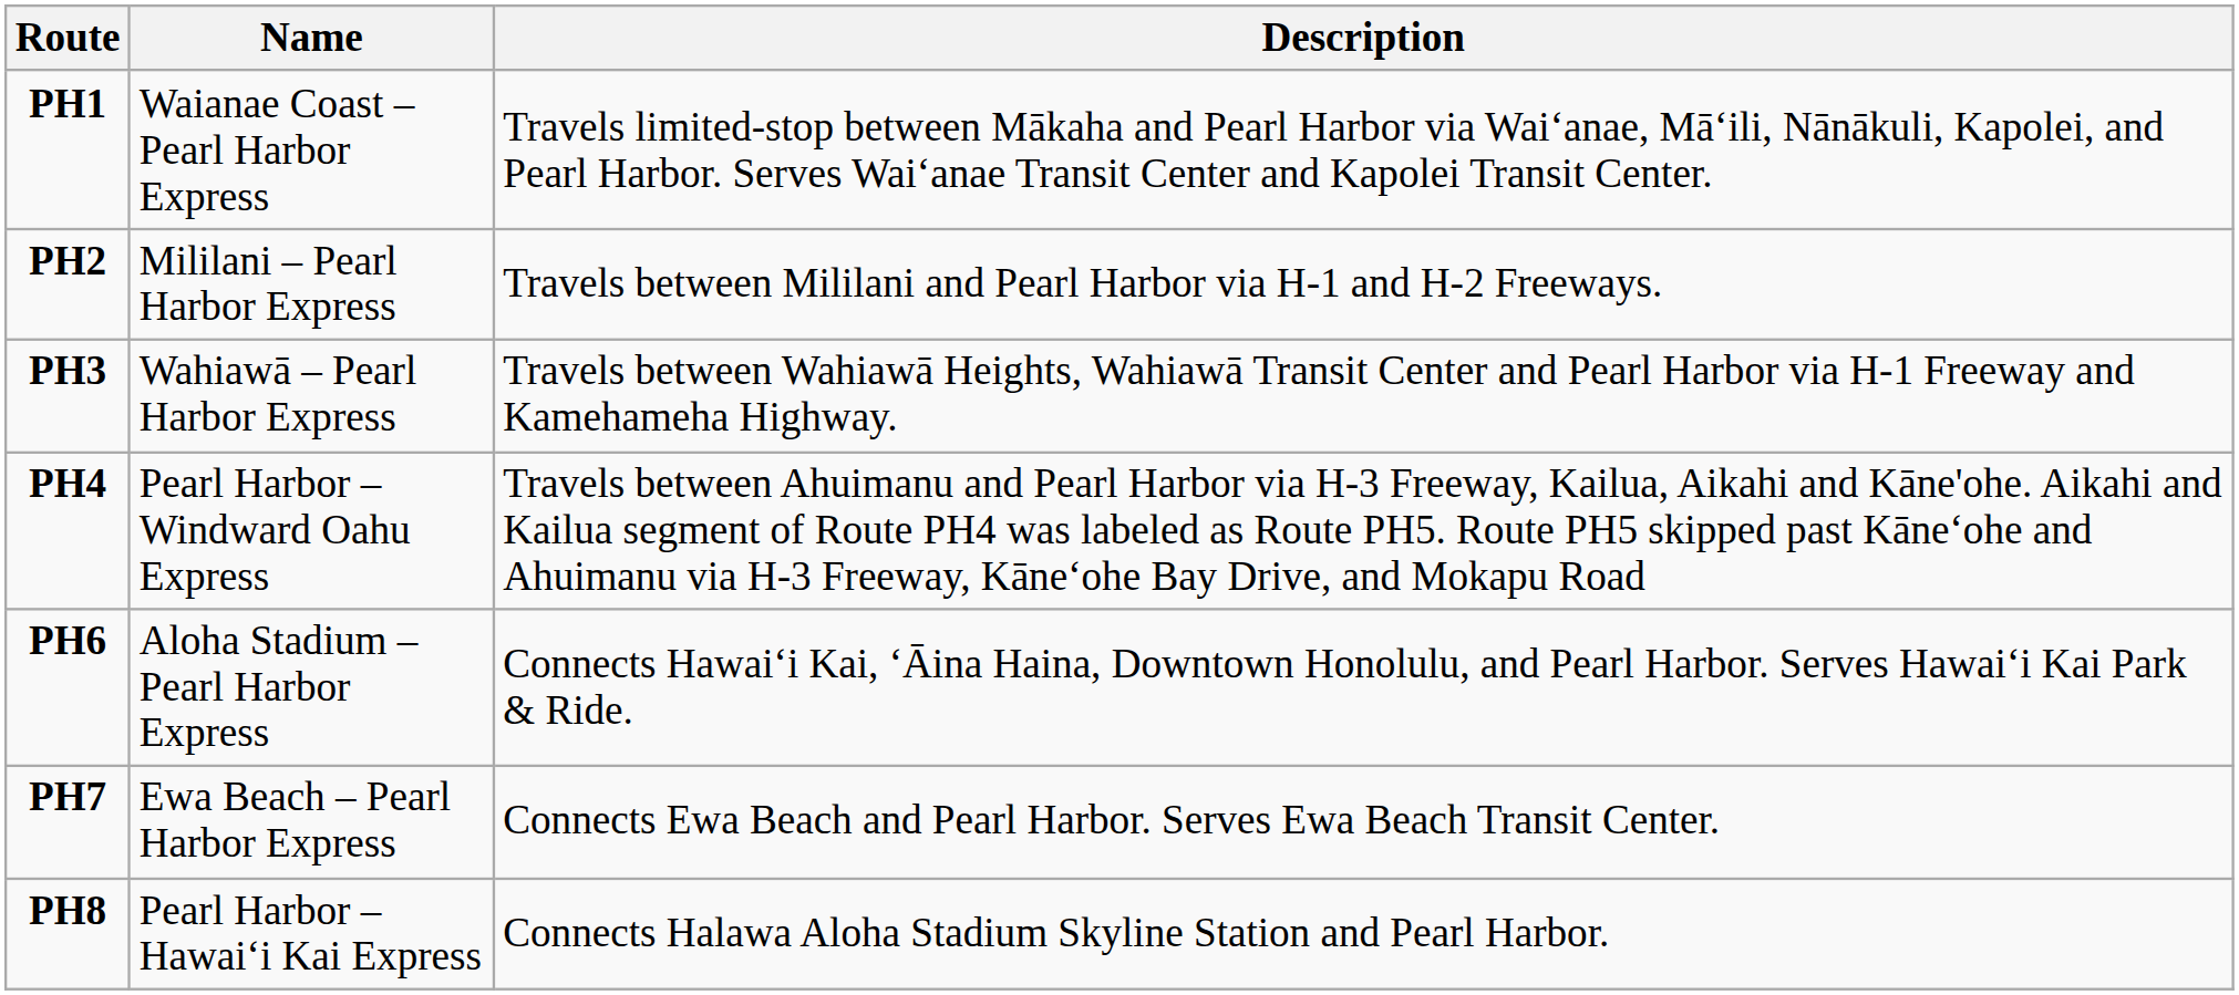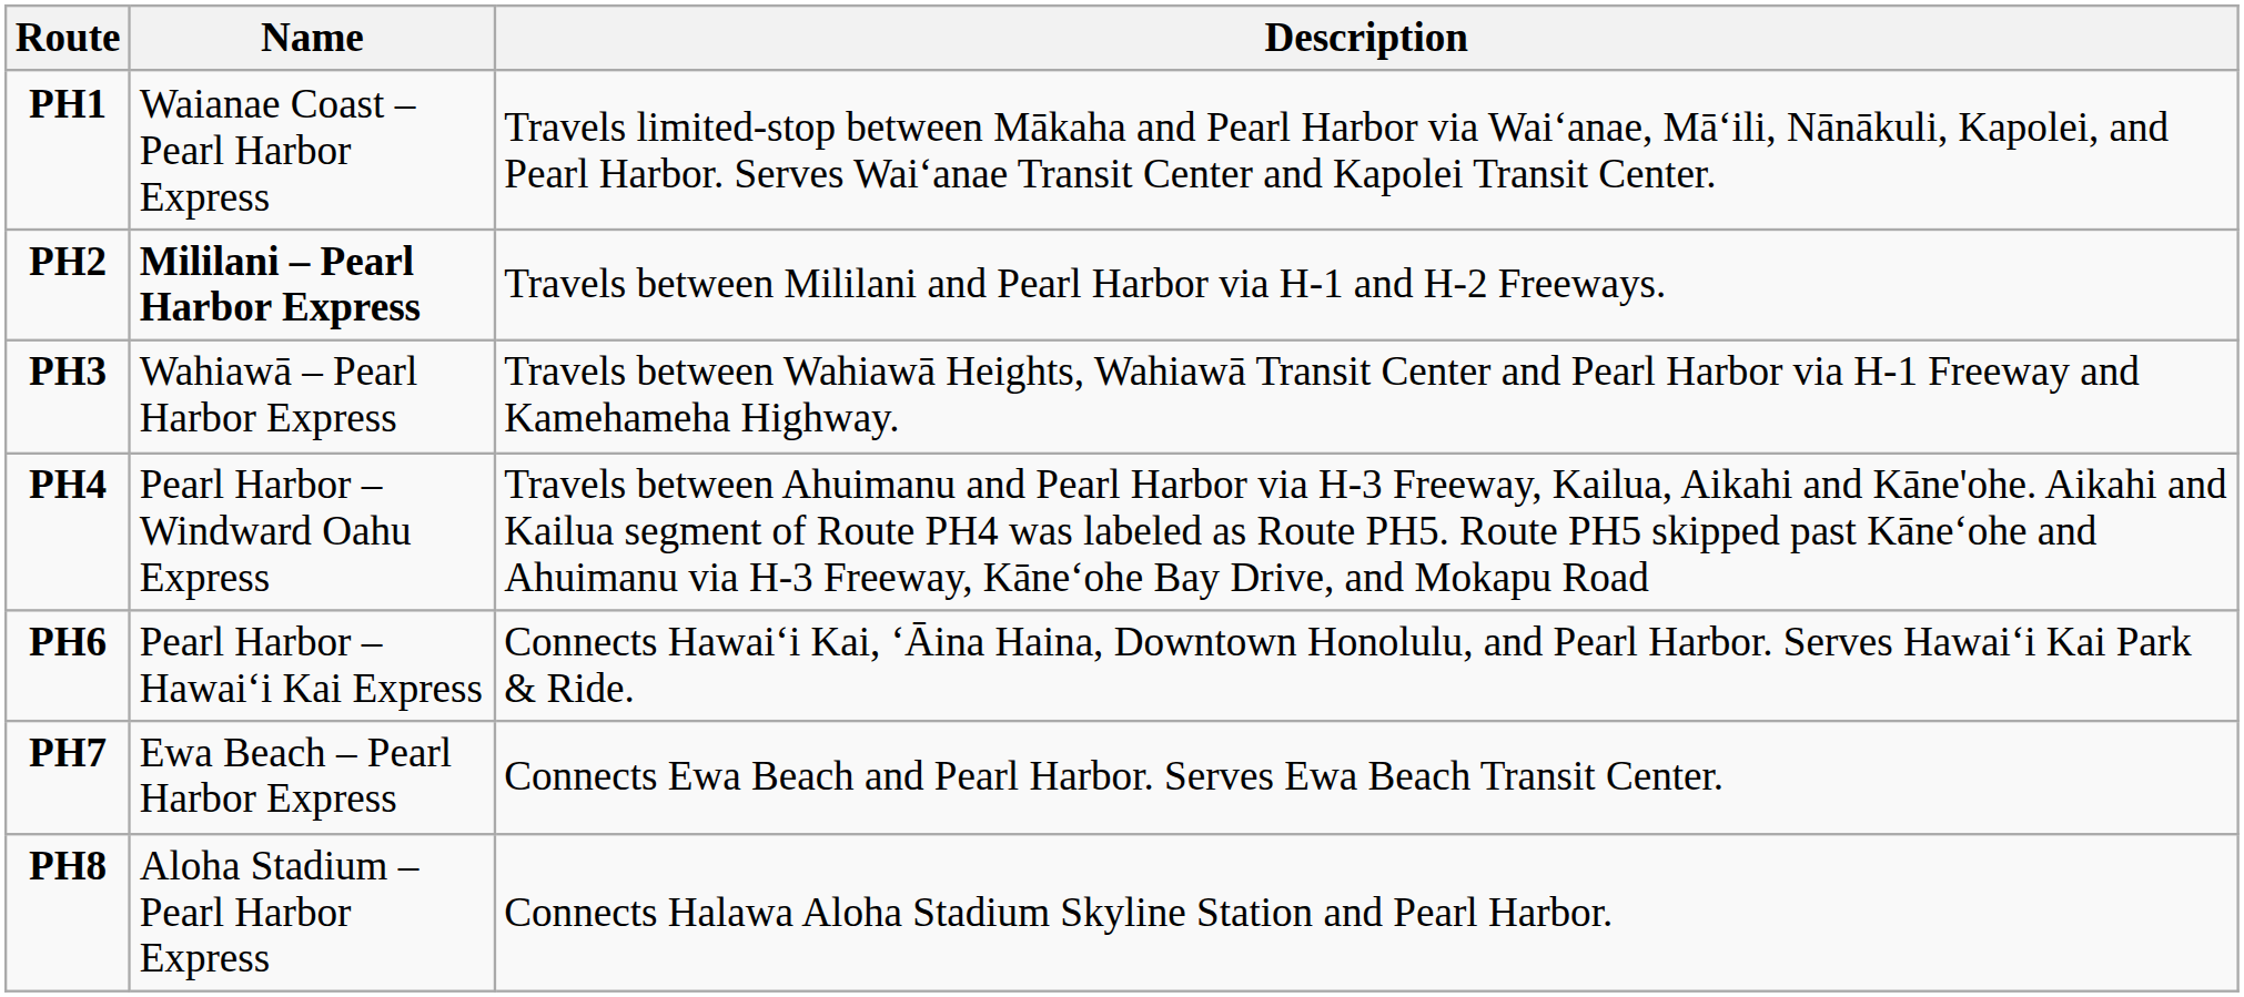 <table class="wikitable sticky-header">
 <tr>
 <th>Route</th>
 <th>Name</th>
 <th>Description</th>
 </tr>
 <tr>
 <td style="vertical-align:top" align="center"><div><strong>PH1</strong></div></td>
 <td>Waianae Coast – Pearl Harbor Express</td>
 <td>Travels limited-stop between Mākaha and Pearl Harbor via Waiʻanae, Māʻili, Nānākuli, Kapolei, and Pearl Harbor. Serves Waiʻanae Transit Center and Kapolei Transit Center.</td>
 </tr>
 <tr>
 <td style="vertical-align:top" align="center"><div><strong>PH2</strong></div></td>
-<td>Mililani – Pearl Harbor Express</td>
+<td><strong>Mililani – Pearl Harbor Express</strong></td>
 <td>Travels between Mililani and Pearl Harbor via H-1 and H-2 Freeways.</td>
 </tr>
 <tr>
 <td style="vertical-align:top" align="center"><div><strong>PH3</strong></div></td>
 <td>Wahiawā – Pearl Harbor Express</td>
 <td>Travels between Wahiawā Heights, Wahiawā Transit Center and Pearl Harbor via H-1 Freeway and Kamehameha Highway.</td>
 </tr>
 <tr>
 <td style="vertical-align:top" align="center"><div><strong>PH4</strong></div></td>
 <td>Pearl Harbor – Windward Oahu Express</td>
 <td>Travels between Ahuimanu and Pearl Harbor via H-3 Freeway, Kailua, Aikahi and Kāne'ohe. Aikahi and Kailua segment of Route PH4 was labeled as Route PH5. Route PH5 skipped past Kāneʻohe and Ahuimanu via H-3 Freeway, Kāneʻohe Bay Drive, and Mokapu Road</td>
 </tr>
 <tr>
 <td style="vertical-align:top" align="center"><div><strong>PH6</strong></div></td>
-<td>Aloha Stadium – Pearl Harbor Express</td>
+<td>Pearl Harbor – Hawaiʻi Kai Express</td>
 <td>Connects Hawaiʻi Kai, ʻĀina Haina, Downtown Honolulu, and Pearl Harbor. Serves Hawaiʻi Kai Park & Ride.</td>
 </tr>
 <tr>
 <td style="vertical-align:top" align="center"><div><strong>PH7</strong></div></td>
 <td>Ewa Beach – Pearl Harbor Express</td>
 <td>Connects Ewa Beach and Pearl Harbor. Serves Ewa Beach Transit Center.</td>
 </tr>
 <tr>
 <td style="vertical-align:top" align="center"><div><strong>PH8</strong></div></td>
-<td>Pearl Harbor – Hawaiʻi Kai Express</td>
+<td>Aloha Stadium – Pearl Harbor Express</td>
 <td>Connects Halawa Aloha Stadium Skyline Station and Pearl Harbor.</td>
 </tr>
 </table>
